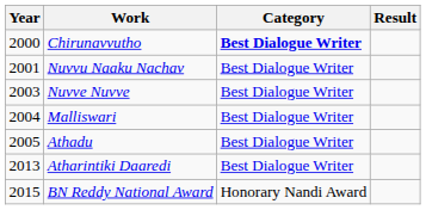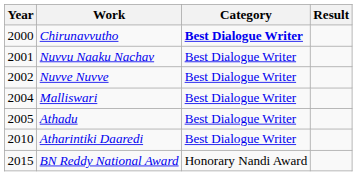 <table class="wikitable">
 <tr>
 <th>Year</th>
 <th>Work</th>
 <th>Category</th>
 <th>Result</th>
 </tr>
 <tr>
 <td>2000</td>
 <td><em><a href='#'>Chirunavvutho</a></em></td>
 <td><strong><a href='#'>Best Dialogue Writer</a></strong></td>
 <td></td>
 </tr>
 <tr>
 <td>2001</td>
 <td><em><a href='#'>Nuvvu Naaku Nachav</a></em></td>
 <td><a href='#'>Best Dialogue Writer</a></td>
 <td></td>
 </tr>
 <tr>
-<td>2003</td>
+<td>2002</td>
 <td><em><a href='#'>Nuvve Nuvve</a></em></td>
 <td><a href='#'>Best Dialogue Writer</a></td>
 <td></td>
 </tr>
 <tr>
 <td>2004</td>
 <td><em><a href='#'>Malliswari</a></em></td>
 <td><a href='#'>Best Dialogue Writer</a></td>
 <td></td>
 </tr>
 <tr>
 <td>2005</td>
 <td><em><a href='#'>Athadu</a></em></td>
 <td><a href='#'>Best Dialogue Writer</a></td>
 <td></td>
 </tr>
 <tr>
-<td>2013</td>
+<td>2010</td>
 <td><em><a href='#'>Atharintiki Daaredi</a></em></td>
 <td><a href='#'>Best Dialogue Writer</a></td>
 <td></td>
 </tr>
 <tr>
 <td>2015</td>
 <td><em><a href='#'>BN Reddy National Award</a></em></td>
 <td>Honorary Nandi Award</td>
 <td></td>
 </tr>
 </table>
